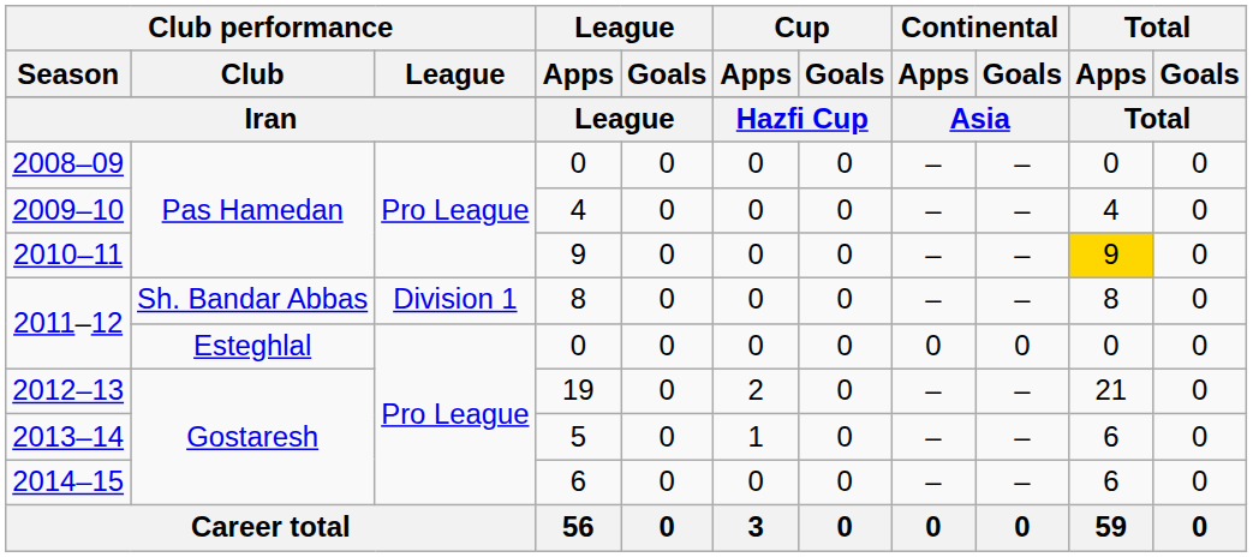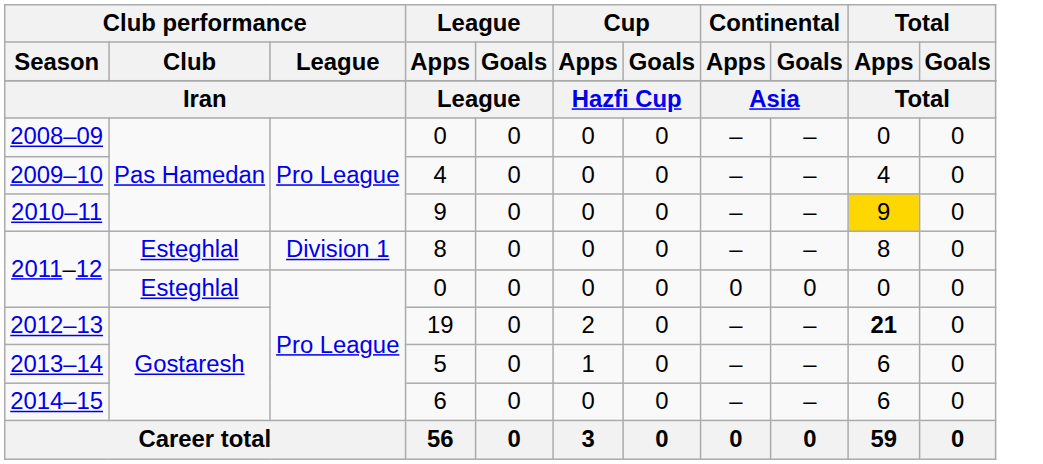 <table class="wikitable" style="text-align:center">
 <tr>
 <th colspan=3>Club performance</th>
 <th colspan=2>League</th>
 <th colspan=2>Cup</th>
 <th colspan=2>Continental</th>
 <th colspan=2>Total</th>
 </tr>
 <tr>
 <th>Season</th>
 <th>Club</th>
 <th>League</th>
 <th>Apps</th>
 <th>Goals</th>
 <th>Apps</th>
 <th>Goals</th>
 <th>Apps</th>
 <th>Goals</th>
 <th>Apps</th>
 <th>Goals</th>
 </tr>
 <tr>
 </tr>
 <tr>
 <th colspan=3>Iran</th>
 <th colspan=2>League</th>
 <th colspan=2><a href='#'>Hazfi Cup</a></th>
 <th colspan=2><a href='#'>Asia</a></th>
 <th colspan=2>Total</th>
 </tr>
 <tr>
 <td><a href='#'>2008–09</a></td>
 <td rowspan="3"><a href='#'>Pas Hamedan</a></td>
 <td rowspan="3"><a href='#'>Pro League</a></td>
 <td>0</td>
 <td>0</td>
 <td>0</td>
 <td>0</td>
 <td>–</td>
 <td>–</td>
 <td>0</td>
 <td>0</td>
 </tr>
 <tr>
 <td><a href='#'>2009–10</a></td>
 <td>4</td>
 <td>0</td>
 <td>0</td>
 <td>0</td>
 <td>–</td>
 <td>–</td>
 <td>4</td>
 <td>0</td>
 </tr>
 <tr>
 <td><a href='#'>2010–11</a></td>
 <td>9</td>
 <td>0</td>
 <td>0</td>
 <td>0</td>
 <td>–</td>
 <td>–</td>
 <td style="background: gold;">9</td>
 <td>0</td>
 </tr>
 <tr>
 <td rowspan="2"><a href='#'>2011</a>–<a href='#'>12</a></td>
-<td rowspan="1"><a href='#'>Sh. Bandar Abbas</a></td>
+<td rowspan="1"><a href='#'>Esteghlal</a></td>
 <td rowspan="1"><a href='#'>Division 1</a></td>
 <td>8</td>
 <td>0</td>
 <td>0</td>
 <td>0</td>
 <td>–</td>
 <td>–</td>
 <td>8</td>
 <td>0</td>
 </tr>
 <tr>
 <td rowspan="1"><a href='#'>Esteghlal</a></td>
 <td rowspan="4"><a href='#'>Pro League</a></td>
 <td>0</td>
 <td>0</td>
 <td>0</td>
 <td>0</td>
 <td>0</td>
 <td>0</td>
 <td>0</td>
 <td>0</td>
 </tr>
 <tr>
 <td><a href='#'>2012–13</a></td>
 <td rowspan="3"><a href='#'>Gostaresh</a></td>
 <td>19</td>
 <td>0</td>
 <td>2</td>
 <td>0</td>
 <td>–</td>
 <td>–</td>
-<td>21</td>
+<td><strong>21</strong></td>
 <td>0</td>
 </tr>
 <tr>
 <td><a href='#'>2013–14</a></td>
 <td>5</td>
 <td>0</td>
 <td>1</td>
 <td>0</td>
 <td>–</td>
 <td>–</td>
 <td>6</td>
 <td>0</td>
 </tr>
 <tr>
 <td><a href='#'>2014–15</a></td>
 <td>6</td>
 <td>0</td>
 <td>0</td>
 <td>0</td>
 <td>–</td>
 <td>–</td>
 <td>6</td>
 <td>0</td>
 </tr>
 <tr>
 <th colspan=3>Career total</th>
 <th>56</th>
 <th>0</th>
 <th>3</th>
 <th>0</th>
 <th>0</th>
 <th>0</th>
 <th>59</th>
 <th>0</th>
 </tr>
 </table>
